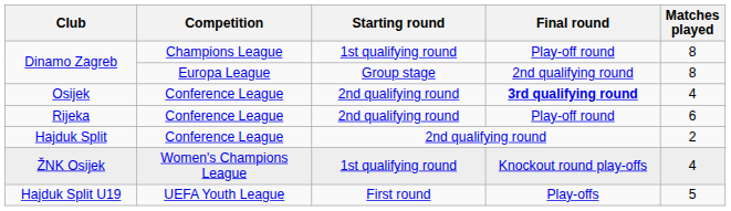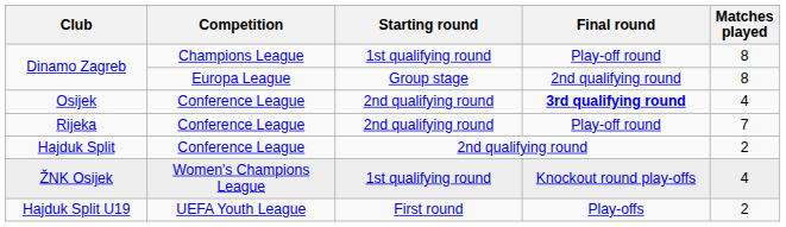 <table class="wikitable" style="text-align: center">
 <tr>
 <th width=150>Club</th>
 <th width=200>Competition</th>
 <th width=200>Starting round</th>
 <th width=200>Final round</th>
 <th width=70>Matches played</th>
 </tr>
 <tr>
 <td rowspan=2><a href='#'>Dinamo Zagreb</a></td>
 <td><a href='#'>Champions League</a></td>
 <td><a href='#'>1st qualifying round</a></td>
 <td><a href='#'>Play-off round</a></td>
 <td>8</td>
 </tr>
 <tr>
 <td><a href='#'>Europa League</a></td>
 <td><a href='#'>Group stage</a></td>
 <td><a href='#'>2nd qualifying round</a></td>
 <td>8</td>
 </tr>
 <tr>
 <td><a href='#'>Osijek</a></td>
 <td><a href='#'>Conference League</a></td>
 <td><a href='#'>2nd qualifying round</a></td>
 <td><strong><a href='#'>3rd qualifying round</a></strong></td>
 <td>4</td>
 </tr>
 <tr>
 <td><a href='#'>Rijeka</a></td>
 <td><a href='#'>Conference League</a></td>
 <td><a href='#'>2nd qualifying round</a></td>
 <td><a href='#'>Play-off round</a></td>
-<td>6</td>
+<td>7</td>
 </tr>
 <tr>
 <td><a href='#'>Hajduk Split</a></td>
 <td><a href='#'>Conference League</a></td>
 <td colspan=2><a href='#'>2nd qualifying round</a></td>
 <td>2</td>
 </tr>
 <tr bgcolor=#EEEEEE>
 <td><a href='#'>ŽNK Osijek</a></td>
 <td><a href='#'>Women's Champions League</a></td>
 <td><a href='#'>1st qualifying round</a></td>
 <td><a href='#'>Knockout round play-offs</a></td>
 <td>4</td>
 </tr>
 <tr>
 <td><a href='#'>Hajduk Split U19</a></td>
 <td><a href='#'>UEFA Youth League</a></td>
 <td><a href='#'>First round</a></td>
 <td><a href='#'>Play-offs</a></td>
-<td>5</td>
+<td>2</td>
 </tr>
 </table>
